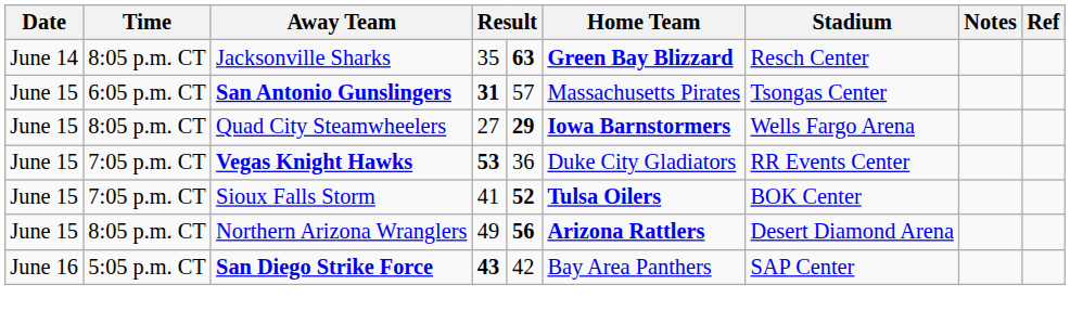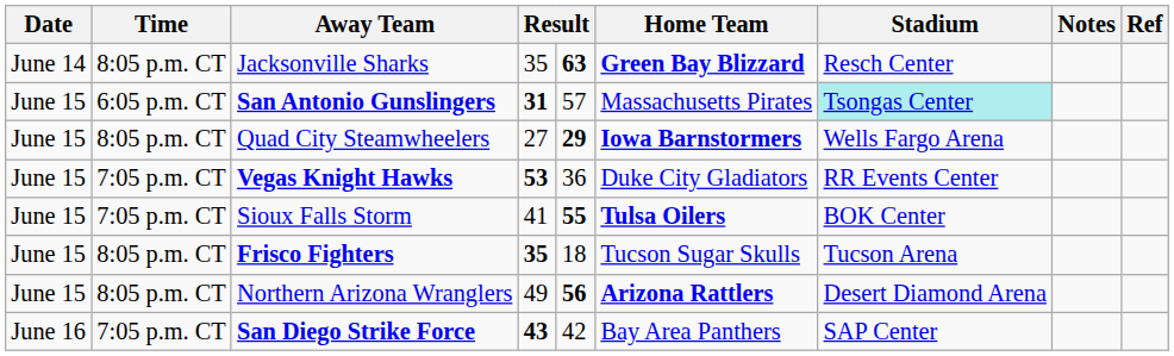 <table class="wikitable">
 <tr>
 <th>Date</th>
 <th>Time</th>
 <th>Away Team</th>
 <th colspan="2">Result</th>
 <th>Home Team</th>
 <th>Stadium</th>
 <th>Notes</th>
 <th>Ref</th>
 </tr>
 <tr>
 <td>June 14</td>
 <td>8:05 p.m. CT</td>
 <td><a href='#'>Jacksonville Sharks</a></td>
 <td>35</td>
 <td><strong>63</strong></td>
 <td><strong><a href='#'>Green Bay Blizzard</a></strong></td>
 <td><a href='#'>Resch Center</a></td>
 <td></td>
 <td></td>
 </tr>
 <tr>
 <td>June 15</td>
 <td>6:05 p.m. CT</td>
 <td><strong><a href='#'>San Antonio Gunslingers</a></strong></td>
 <td><strong>31</strong></td>
 <td>57</td>
 <td><a href='#'>Massachusetts Pirates</a></td>
-<td><a href='#'>Tsongas Center</a></td>
+<td style="background: paleturquoise;"><a href='#'>Tsongas Center</a></td>
 <td></td>
 <td></td>
 </tr>
 <tr>
 <td>June 15</td>
 <td>8:05 p.m. CT</td>
 <td><a href='#'>Quad City Steamwheelers</a></td>
 <td>27</td>
 <td><strong>29</strong></td>
 <td><strong><a href='#'>Iowa Barnstormers</a></strong></td>
 <td><a href='#'>Wells Fargo Arena</a></td>
 <td></td>
 <td></td>
 </tr>
 <tr>
 <td>June 15</td>
 <td>7:05 p.m. CT</td>
 <td><strong><a href='#'>Vegas Knight Hawks</a></strong></td>
 <td><strong>53</strong></td>
 <td>36</td>
 <td><a href='#'>Duke City Gladiators</a></td>
 <td><a href='#'>RR Events Center</a></td>
 <td></td>
 <td></td>
 </tr>
 <tr>
 <td>June 15</td>
 <td>7:05 p.m. CT</td>
 <td><a href='#'>Sioux Falls Storm</a></td>
 <td>41</td>
-<td><strong>52</strong></td>
+<td><strong>55</strong></td>
 <td><strong><a href='#'>Tulsa Oilers</a></strong></td>
 <td><a href='#'>BOK Center</a></td>
+<td></td>
+<td></td>
+</tr>
+<tr>
+<td>June 15</td>
+<td>8:05 p.m. CT</td>
+<td><strong><a href='#'>Frisco Fighters</a></strong></td>
+<td><strong>35</strong></td>
+<td>18</td>
+<td><a href='#'>Tucson Sugar Skulls</a></td>
+<td><a href='#'>Tucson Arena</a></td>
 <td></td>
 <td></td>
 </tr>
 <tr>
 <td>June 15</td>
 <td>8:05 p.m. CT</td>
 <td><a href='#'>Northern Arizona Wranglers</a></td>
 <td>49</td>
 <td><strong>56</strong></td>
 <td><strong><a href='#'>Arizona Rattlers</a></strong></td>
 <td><a href='#'>Desert Diamond Arena</a></td>
 <td></td>
 <td></td>
 </tr>
 <tr>
 <td>June 16</td>
-<td>5:05 p.m. CT</td>
+<td>7:05 p.m. CT</td>
 <td><strong><a href='#'>San Diego Strike Force</a></strong></td>
 <td><strong>43</strong></td>
 <td>42</td>
 <td><a href='#'>Bay Area Panthers</a></td>
 <td><a href='#'>SAP Center</a></td>
 <td></td>
 <td></td>
 </tr>
 </table>
